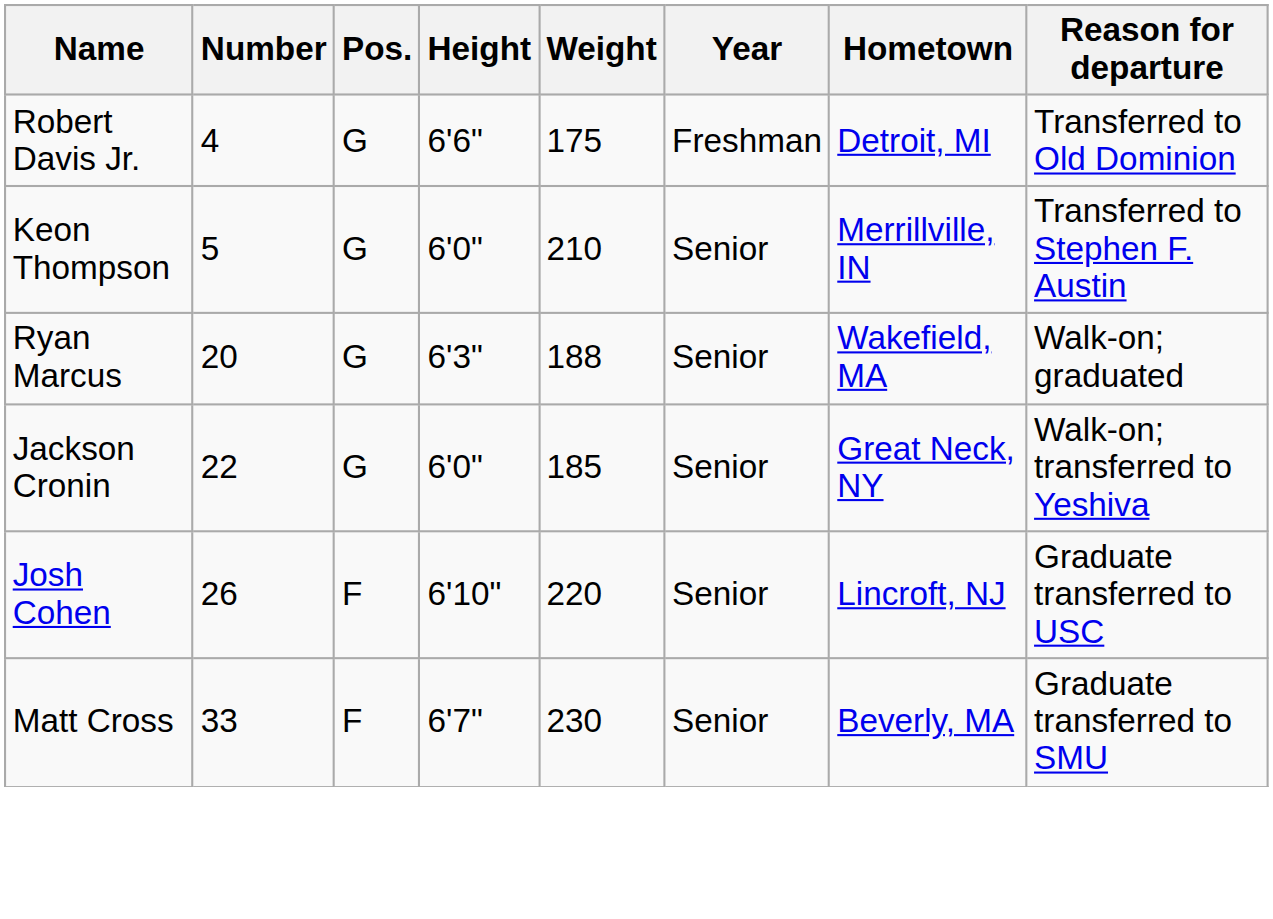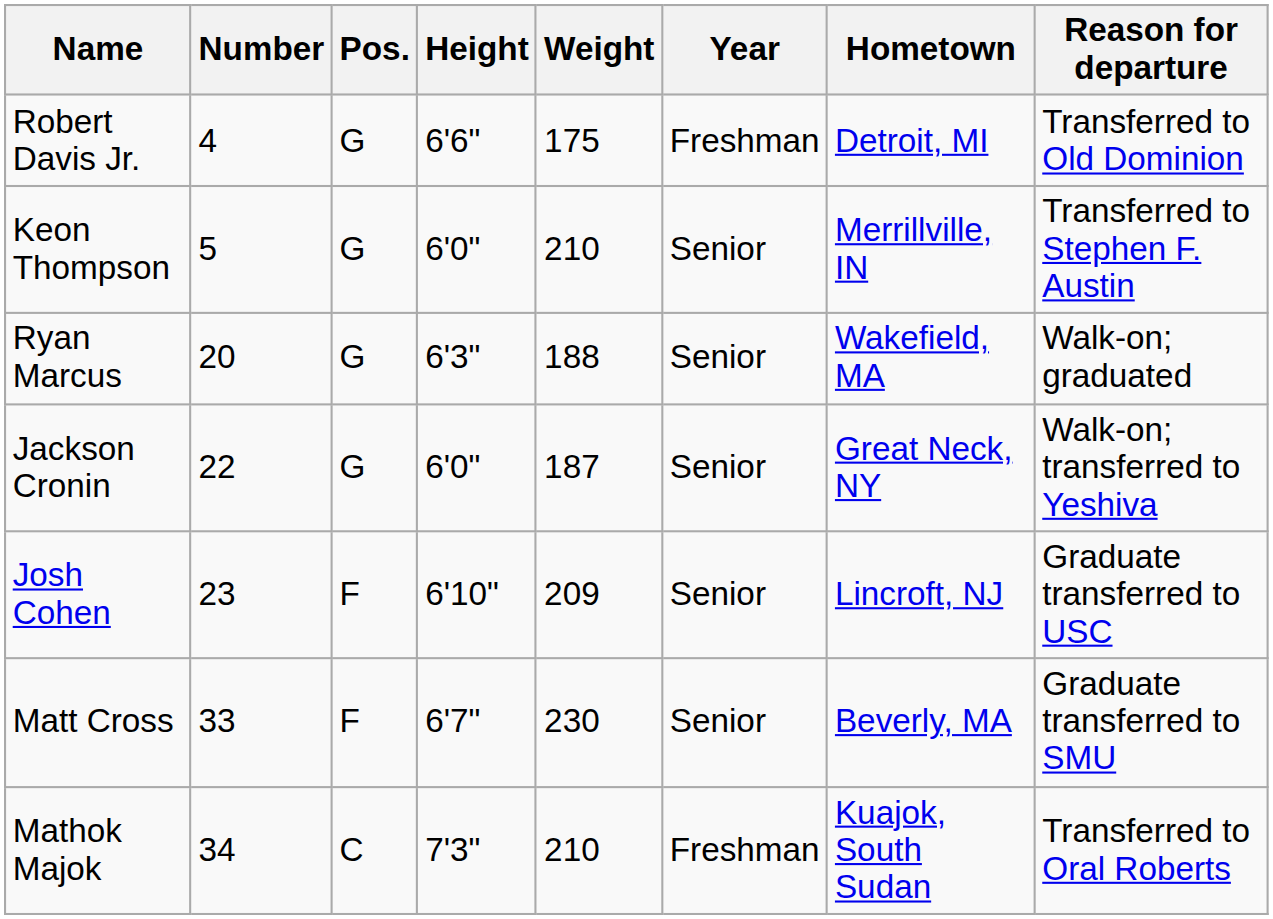 <table class="wikitable sortable" border="1">
 <tr>
 <th>Name</th>
 <th>Number</th>
 <th>Pos.</th>
 <th>Height</th>
 <th>Weight</th>
 <th>Year</th>
 <th>Hometown</th>
 <th class="unsortable">Reason for departure</th>
 </tr>
 <tr>
 <td>Robert Davis Jr.</td>
 <td>4</td>
 <td>G</td>
 <td>6'6"</td>
 <td>175</td>
 <td>Freshman</td>
 <td><a href='#'>Detroit, MI</a></td>
 <td>Transferred to <a href='#'>Old Dominion</a></td>
 </tr>
 <tr>
 <td>Keon Thompson</td>
 <td>5</td>
 <td>G</td>
 <td>6'0"</td>
 <td>210</td>
 <td>Senior</td>
 <td><a href='#'>Merrillville, IN</a></td>
 <td>Transferred to <a href='#'>Stephen F. Austin</a></td>
 </tr>
 <tr>
 <td>Ryan Marcus</td>
 <td>20</td>
 <td>G</td>
 <td>6'3"</td>
 <td>188</td>
 <td>Senior</td>
 <td><a href='#'>Wakefield, MA</a></td>
 <td>Walk-on; graduated</td>
 </tr>
 <tr>
 <td>Jackson Cronin</td>
 <td>22</td>
 <td>G</td>
 <td>6'0"</td>
-<td>185</td>
+<td>187</td>
 <td>Senior</td>
 <td><a href='#'>Great Neck, NY</a></td>
 <td>Walk-on; transferred to <a href='#'>Yeshiva</a></td>
 </tr>
 <tr>
 <td><a href='#'>Josh Cohen</a></td>
-<td>26</td>
+<td>23</td>
 <td>F</td>
 <td>6'10"</td>
-<td>220</td>
+<td>209</td>
 <td> Senior</td>
 <td><a href='#'>Lincroft, NJ</a></td>
 <td>Graduate transferred to <a href='#'>USC</a></td>
 </tr>
 <tr>
 <td>Matt Cross</td>
 <td>33</td>
 <td>F</td>
 <td>6'7"</td>
 <td>230</td>
 <td>Senior</td>
 <td><a href='#'>Beverly, MA</a></td>
 <td>Graduate transferred to <a href='#'>SMU</a></td>
 </tr>
+<tr>
+<td>Mathok Majok</td>
+<td>34</td>
+<td>C</td>
+<td>7'3"</td>
+<td>210</td>
+<td>Freshman</td>
+<td><a href='#'>Kuajok, South Sudan</a></td>
+<td>Transferred to <a href='#'>Oral Roberts</a></td>
+</tr>
 </table>
